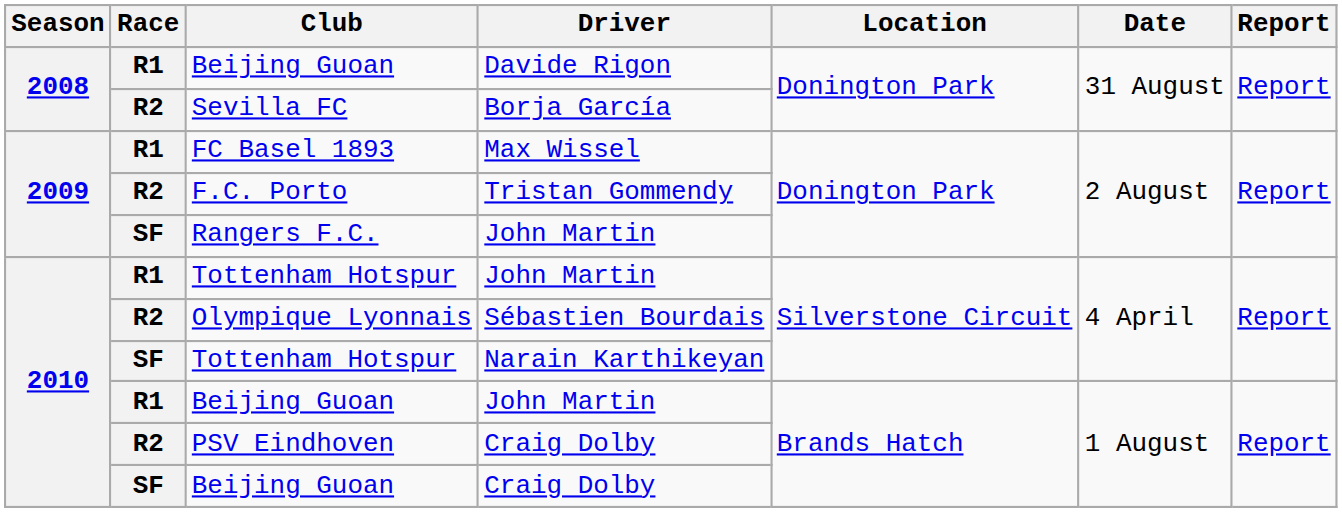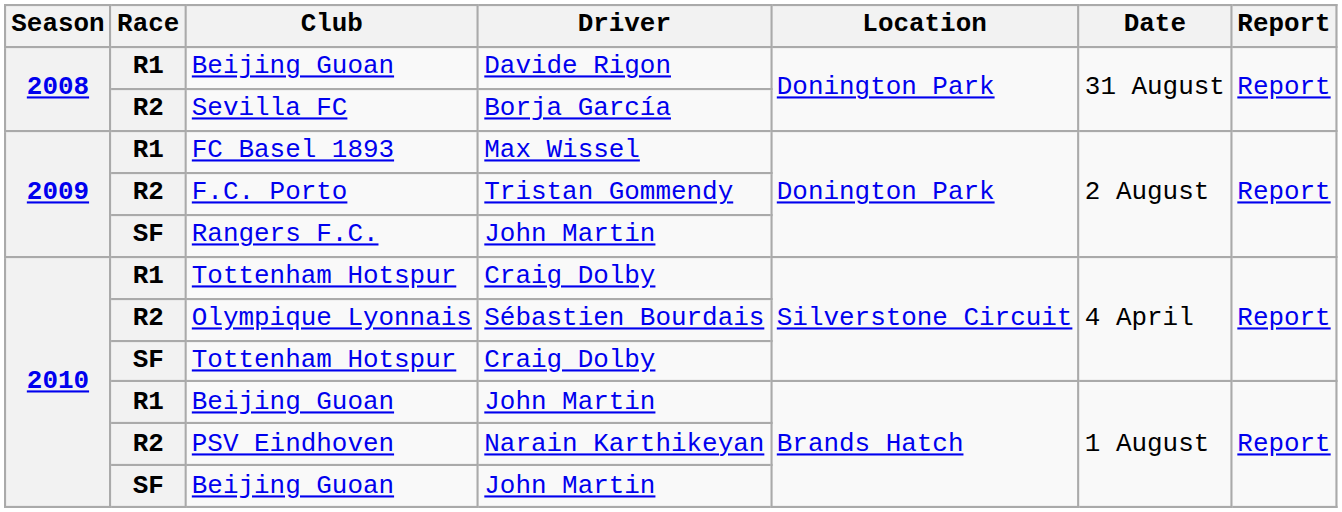 <table class="wikitable" style="font-size: 95%;">
 <tr>
 <th>Season</th>
 <th>Race</th>
 <th>Club</th>
 <th>Driver</th>
 <th>Location</th>
 <th>Date</th>
 <th>Report</th>
 </tr>
 <tr>
 <th rowspan=2><a href='#'>2008</a></th>
 <th>R1</th>
 <td> <a href='#'>Beijing Guoan</a></td>
 <td> <a href='#'>Davide Rigon</a></td>
 <td rowspan=2><a href='#'>Donington Park</a></td>
 <td rowspan=2>31 August</td>
 <td rowspan=2><a href='#'>Report</a></td>
 </tr>
 <tr>
 <th>R2</th>
 <td> <a href='#'>Sevilla FC</a></td>
 <td> <a href='#'>Borja García</a></td>
 </tr>
 <tr>
 <th rowspan=3><a href='#'>2009</a></th>
 <th>R1</th>
 <td> <a href='#'>FC Basel 1893</a></td>
 <td> <a href='#'>Max Wissel</a></td>
 <td rowspan=3><a href='#'>Donington Park</a></td>
 <td rowspan=3>2 August</td>
 <td rowspan=3><a href='#'>Report</a></td>
 </tr>
 <tr>
 <th>R2</th>
 <td> <a href='#'>F.C. Porto</a></td>
 <td> <a href='#'>Tristan Gommendy</a></td>
 </tr>
 <tr>
 <th>SF</th>
 <td> <a href='#'>Rangers F.C.</a></td>
 <td> <a href='#'>John Martin</a></td>
 </tr>
 <tr>
 <th rowspan=6><a href='#'>2010</a></th>
 <th>R1</th>
 <td> <a href='#'>Tottenham Hotspur</a></td>
-<td> <a href='#'>John Martin</a></td>
+<td> <a href='#'>Craig Dolby</a></td>
 <td rowspan=3><a href='#'>Silverstone Circuit</a></td>
 <td rowspan=3>4 April</td>
 <td rowspan=3><a href='#'>Report</a></td>
 </tr>
 <tr>
 <th>R2</th>
 <td> <a href='#'>Olympique Lyonnais</a></td>
 <td> <a href='#'>Sébastien Bourdais</a></td>
 </tr>
 <tr>
 <th>SF</th>
 <td> <a href='#'>Tottenham Hotspur</a></td>
-<td> <a href='#'>Narain Karthikeyan</a></td>
+<td> <a href='#'>Craig Dolby</a></td>
 </tr>
 <tr>
 <th>R1</th>
 <td> <a href='#'>Beijing Guoan</a></td>
 <td> <a href='#'>John Martin</a></td>
 <td rowspan=3><a href='#'>Brands Hatch</a></td>
 <td rowspan=3>1 August</td>
 <td rowspan=3><a href='#'>Report</a></td>
 </tr>
 <tr>
 <th>R2</th>
 <td> <a href='#'>PSV Eindhoven</a></td>
-<td> <a href='#'>Craig Dolby</a></td>
+<td> <a href='#'>Narain Karthikeyan</a></td>
 </tr>
 <tr>
 <th>SF</th>
 <td> <a href='#'>Beijing Guoan</a></td>
-<td> <a href='#'>Craig Dolby</a></td>
+<td> <a href='#'>John Martin</a></td>
 </tr>
 </table>
